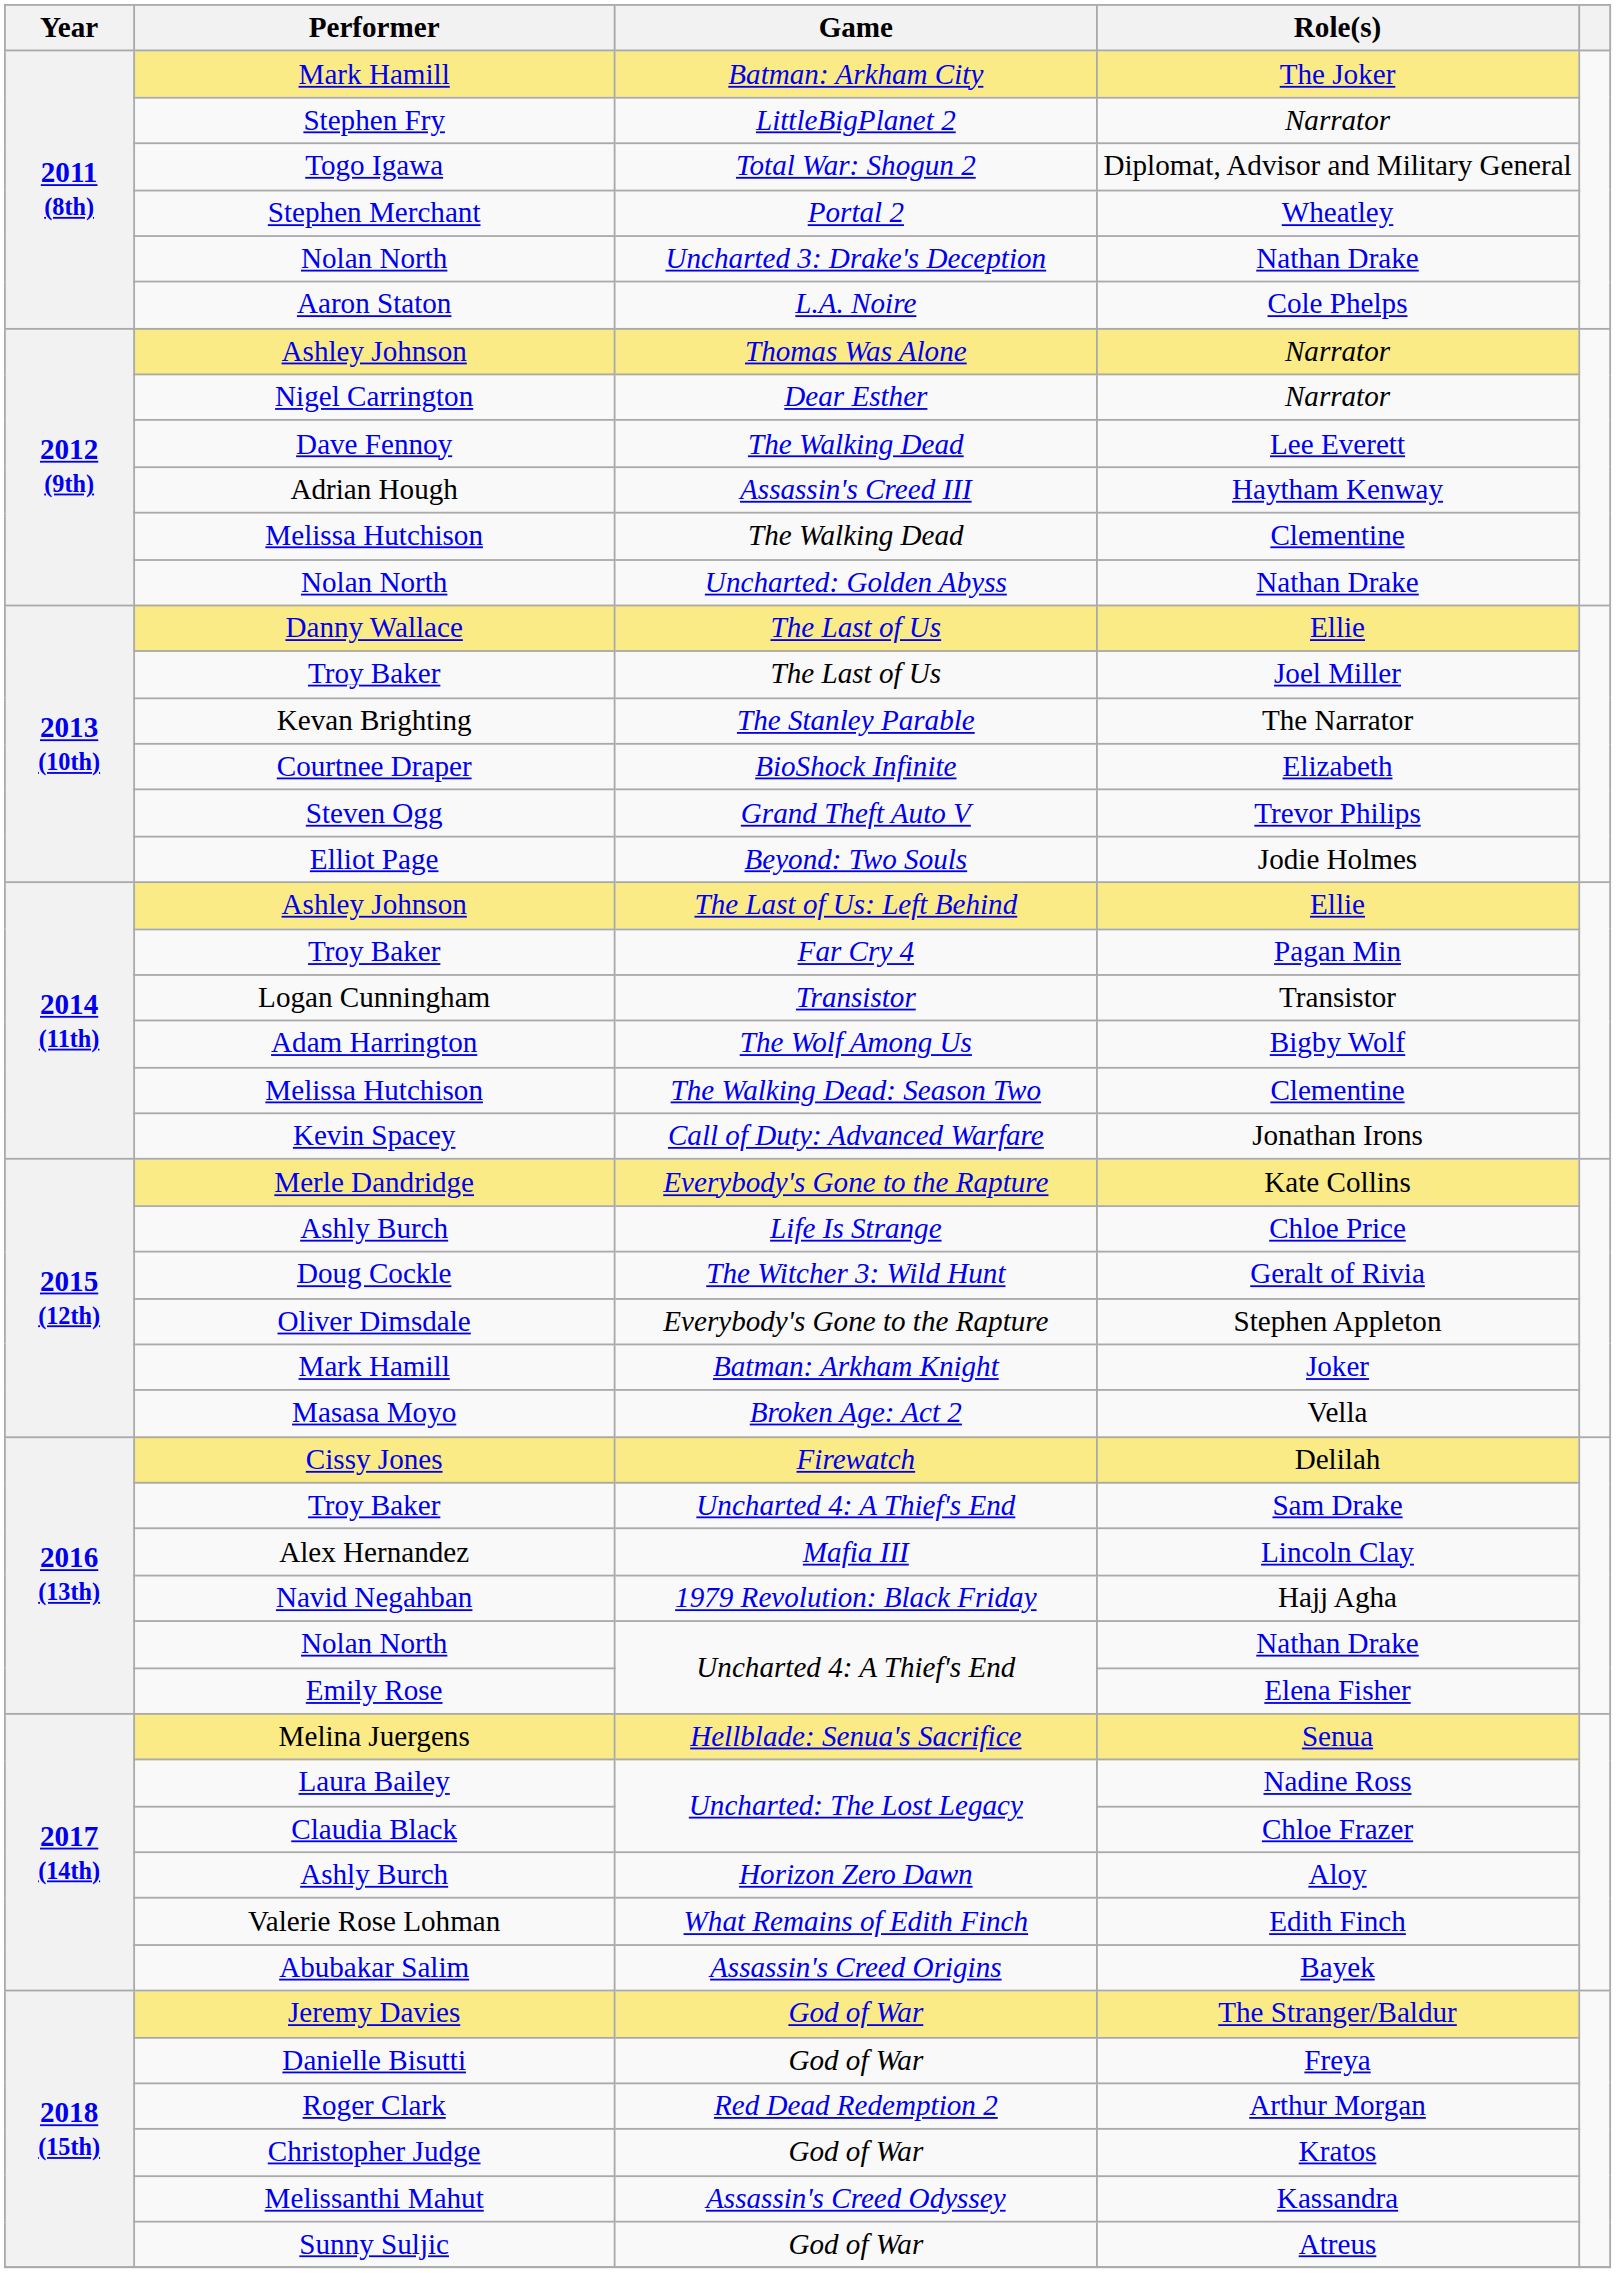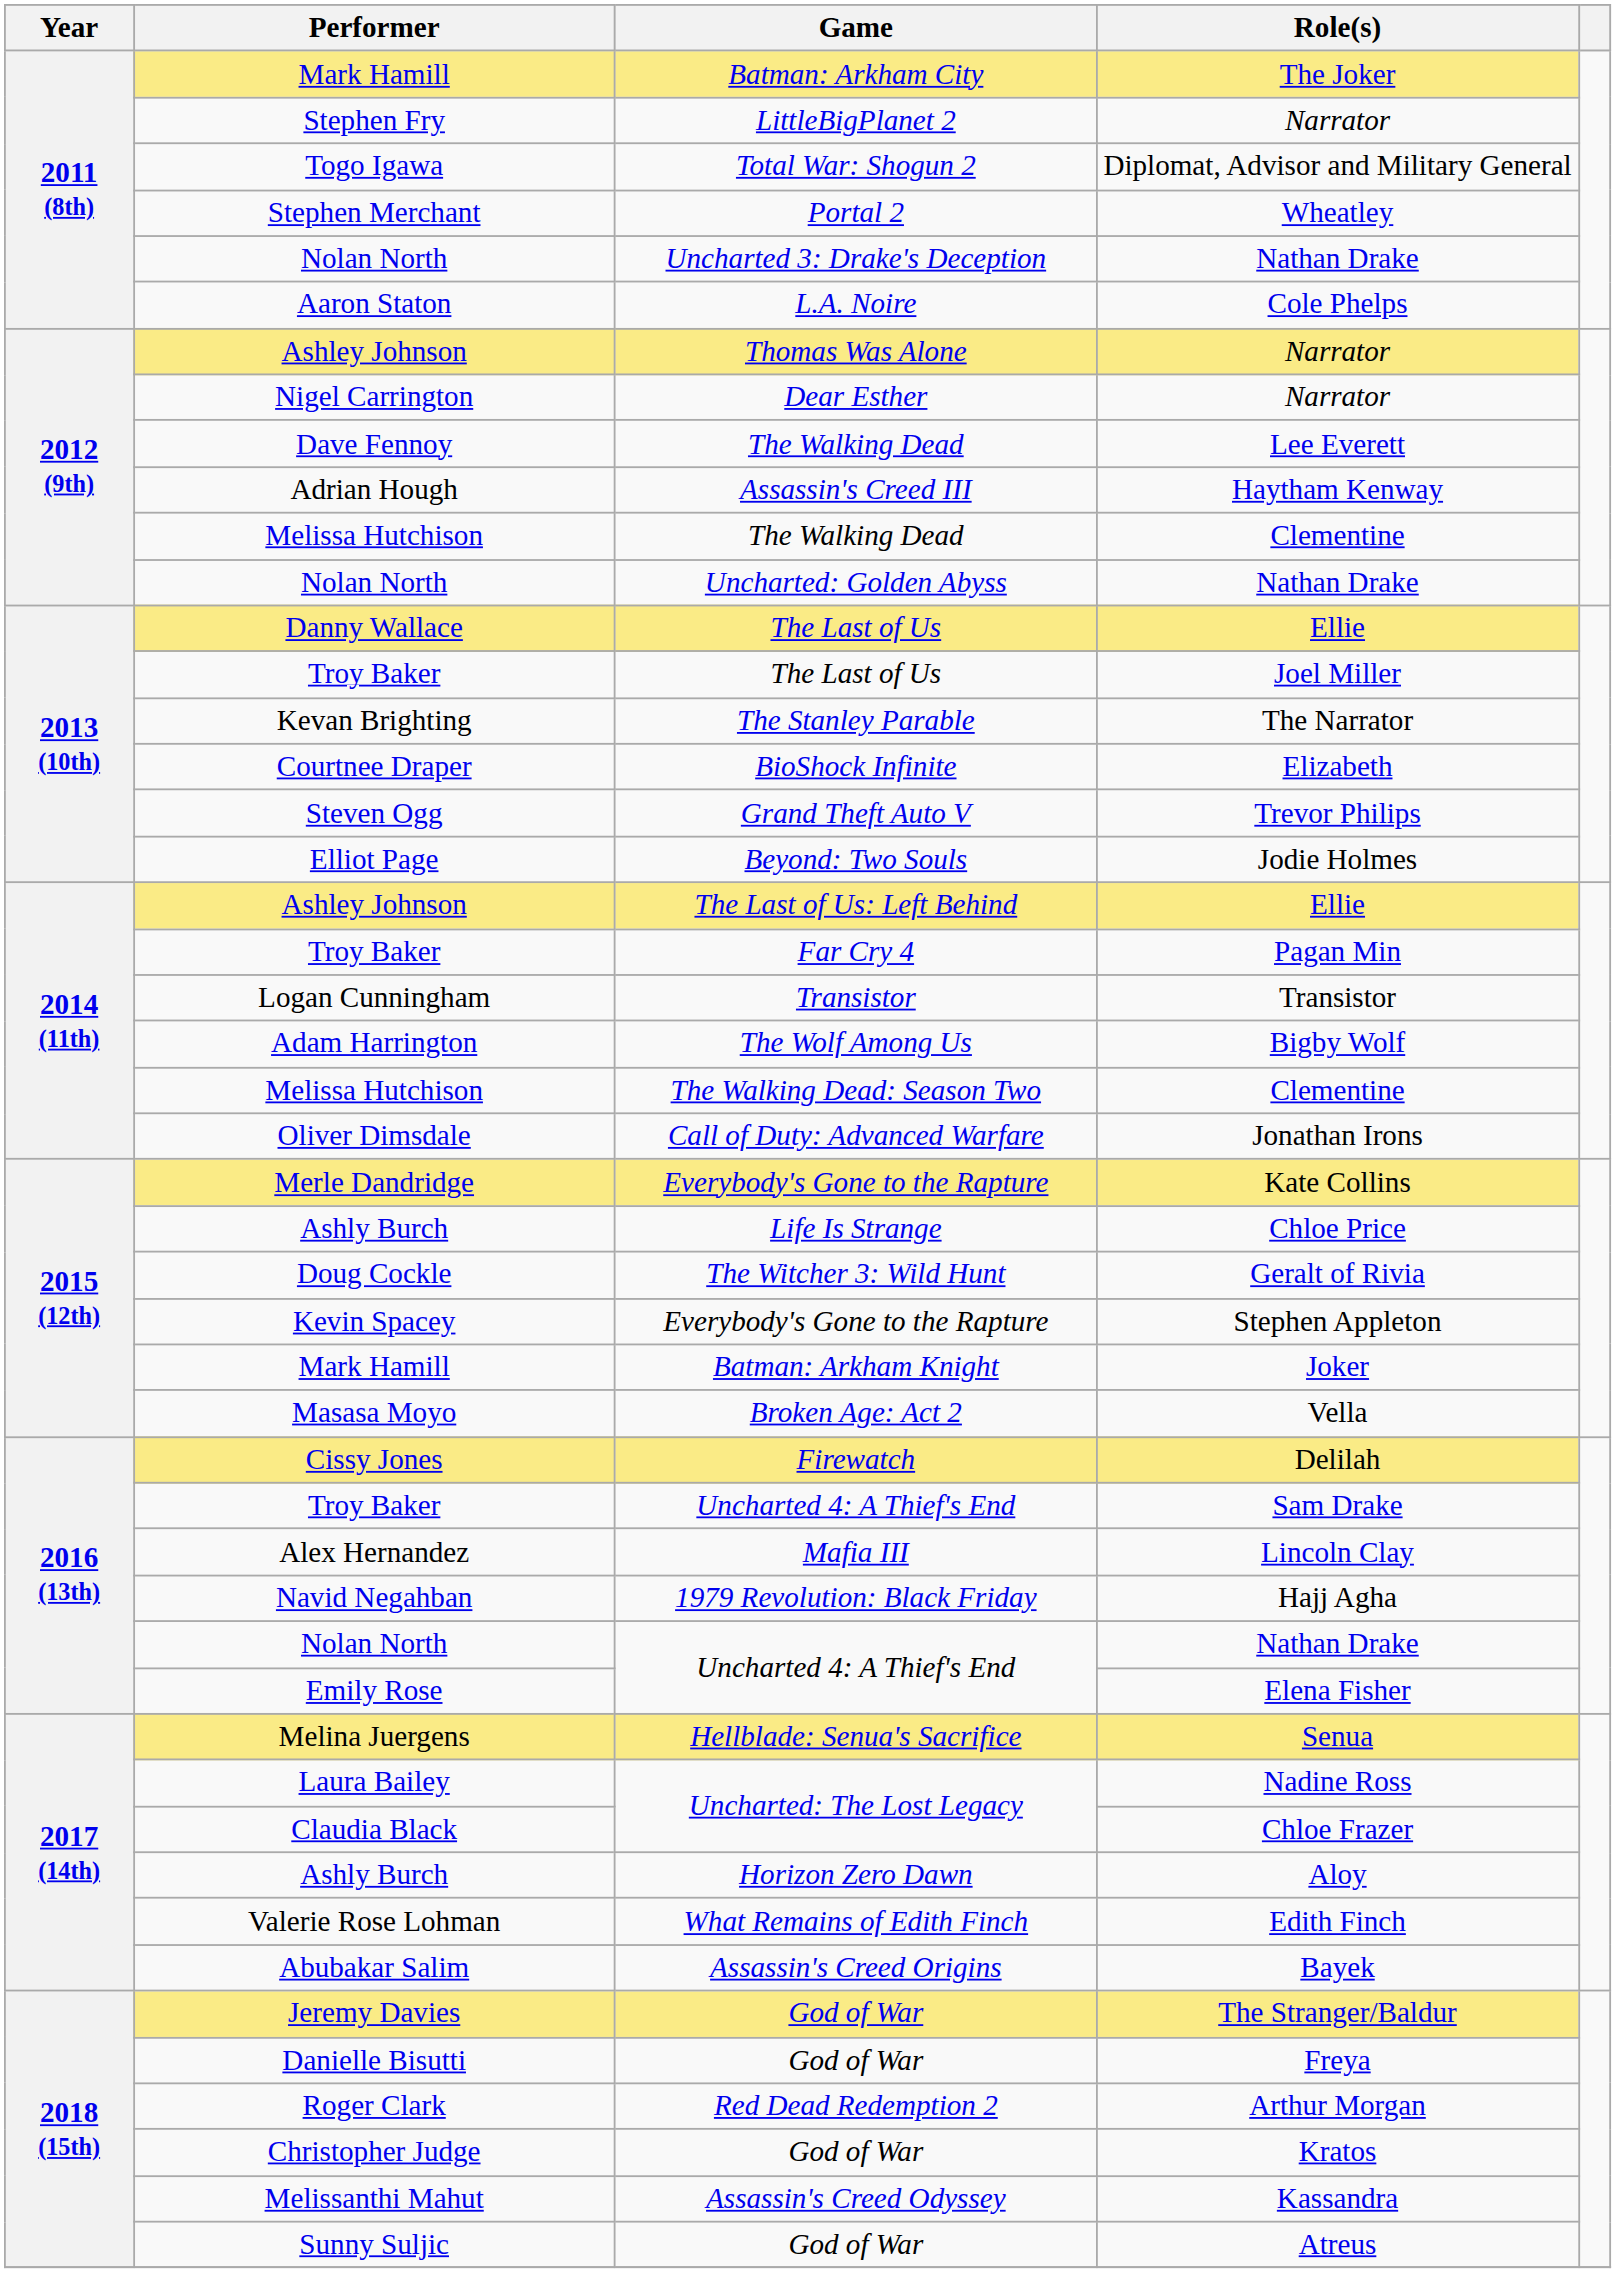 <table class="wikitable" style="text-align:center;">
 <tr style="background:#bebebe;">
 <th scope="col" style="width:8%;">Year</th>
 <th scope="col" style="width:30%;">Performer</th>
 <th scope="col" style="width:30%;">Game</th>
 <th scope="col" style="width:30%;">Role(s)</th>
 <th scope="col" style="width:2%;" class="unsortable"></th>
 </tr>
 <tr>
 <th scope="row" rowspan="6" style="text-align:center"><a href='#'>2011</a> <br><small><a href='#'>(8th)</a> </small></th>
 <td style="background:#FAEB86"><a href='#'>Mark Hamill</a></td>
 <td style="background:#FAEB86"><em><a href='#'>Batman: Arkham City</a></em></td>
 <td style="background:#FAEB86"><a href='#'>The Joker</a></td>
 <td rowspan="6"></td>
 </tr>
 <tr>
 <td><a href='#'>Stephen Fry</a></td>
 <td><em><a href='#'>LittleBigPlanet 2</a></em></td>
 <td><em>Narrator</em></td>
 </tr>
 <tr>
 <td><a href='#'>Togo Igawa</a></td>
 <td><em><a href='#'>Total War: Shogun 2</a></em></td>
 <td>Diplomat, Advisor and Military General</td>
 </tr>
 <tr>
 <td><a href='#'>Stephen Merchant</a></td>
 <td><em><a href='#'>Portal 2</a></em></td>
 <td><a href='#'>Wheatley</a></td>
 </tr>
 <tr>
 <td><a href='#'>Nolan North</a></td>
 <td><em><a href='#'>Uncharted 3: Drake's Deception</a></em></td>
 <td><a href='#'>Nathan Drake</a></td>
 </tr>
 <tr>
 <td><a href='#'>Aaron Staton</a></td>
 <td><em><a href='#'>L.A. Noire</a></em></td>
 <td><a href='#'>Cole Phelps</a></td>
 </tr>
 <tr>
 <th scope="row" rowspan="6" style="text-align:center"><a href='#'>2012</a> <br><small><a href='#'>(9th)</a> </small></th>
 <td style="background:#FAEB86"><a href='#'>Ashley Johnson</a></td>
 <td style="background:#FAEB86"><em><a href='#'>Thomas Was Alone</a></em></td>
 <td style="background:#FAEB86"><em>Narrator</em></td>
 <td rowspan="6"></td>
 </tr>
 <tr>
 <td><a href='#'>Nigel Carrington</a></td>
 <td><em><a href='#'>Dear Esther</a></em></td>
 <td><em>Narrator</em></td>
 </tr>
 <tr>
 <td><a href='#'>Dave Fennoy</a></td>
 <td><em><a href='#'>The Walking Dead</a></em></td>
 <td><a href='#'>Lee Everett</a></td>
 </tr>
 <tr>
 <td>Adrian Hough</td>
 <td><em><a href='#'>Assassin's Creed III</a></em></td>
 <td><a href='#'>Haytham Kenway</a></td>
 </tr>
 <tr>
 <td><a href='#'>Melissa Hutchison</a></td>
 <td><em>The Walking Dead</em></td>
 <td><a href='#'>Clementine</a></td>
 </tr>
 <tr>
 <td><a href='#'>Nolan North</a></td>
 <td><em><a href='#'>Uncharted: Golden Abyss</a></em></td>
 <td><a href='#'>Nathan Drake</a></td>
 </tr>
 <tr>
 <th scope="row" rowspan="6" style="text-align:center"><a href='#'>2013</a> <br><small><a href='#'>(10th)</a> </small></th>
 <td style="background:#FAEB86"><a href='#'>Danny Wallace</a></td>
 <td style="background:#FAEB86"><em><a href='#'>The Last of Us</a></em></td>
 <td style="background:#FAEB86"><a href='#'>Ellie</a></td>
 <td rowspan="6"></td>
 </tr>
 <tr>
 <td><a href='#'>Troy Baker</a></td>
 <td><em>The Last of Us</em></td>
 <td><a href='#'>Joel Miller</a></td>
 </tr>
 <tr>
 <td>Kevan Brighting</td>
 <td><em><a href='#'>The Stanley Parable</a></em></td>
 <td>The Narrator</td>
 </tr>
 <tr>
 <td><a href='#'>Courtnee Draper</a></td>
 <td><em><a href='#'>BioShock Infinite</a></em></td>
 <td><a href='#'>Elizabeth</a></td>
 </tr>
 <tr>
 <td><a href='#'>Steven Ogg</a></td>
 <td><em><a href='#'>Grand Theft Auto V</a></em></td>
 <td><a href='#'>Trevor Philips</a></td>
 </tr>
 <tr>
 <td><a href='#'>Elliot Page</a></td>
 <td><em><a href='#'>Beyond: Two Souls</a></em></td>
 <td>Jodie Holmes</td>
 </tr>
 <tr>
 <th scope="row" rowspan="6" style="text-align:center"><a href='#'>2014</a> <br><small><a href='#'>(11th)</a> </small></th>
 <td style="background:#FAEB86"><a href='#'>Ashley Johnson</a></td>
 <td style="background:#FAEB86"><em><a href='#'>The Last of Us: Left Behind</a></em></td>
 <td style="background:#FAEB86"><a href='#'>Ellie</a></td>
 <td rowspan="6"></td>
 </tr>
 <tr>
 <td><a href='#'>Troy Baker</a></td>
 <td><em><a href='#'>Far Cry 4</a></em></td>
 <td><a href='#'>Pagan Min</a></td>
 </tr>
 <tr>
 <td>Logan Cunningham</td>
 <td><em><a href='#'>Transistor</a></em></td>
 <td>Transistor</td>
 </tr>
 <tr>
 <td><a href='#'>Adam Harrington</a></td>
 <td><em><a href='#'>The Wolf Among Us</a></em></td>
 <td><a href='#'>Bigby Wolf</a></td>
 </tr>
 <tr>
 <td><a href='#'>Melissa Hutchison</a></td>
 <td><em><a href='#'>The Walking Dead: Season Two</a></em></td>
 <td><a href='#'>Clementine</a></td>
 </tr>
 <tr>
-<td><a href='#'>Kevin Spacey</a></td>
+<td><a href='#'>Oliver Dimsdale</a></td>
 <td><em><a href='#'>Call of Duty: Advanced Warfare</a></em></td>
 <td>Jonathan Irons</td>
 </tr>
 <tr>
 <th scope="row" rowspan="6" style="text-align:center"><a href='#'>2015</a> <br><small><a href='#'>(12th)</a> </small></th>
 <td style="background:#FAEB86"><a href='#'>Merle Dandridge</a></td>
 <td style="background:#FAEB86"><em><a href='#'>Everybody's Gone to the Rapture</a></em></td>
 <td style="background:#FAEB86">Kate Collins</td>
 <td rowspan="6"></td>
 </tr>
 <tr>
 <td><a href='#'>Ashly Burch</a></td>
 <td><em><a href='#'>Life Is Strange</a></em></td>
 <td><a href='#'>Chloe Price</a></td>
 </tr>
 <tr>
 <td><a href='#'>Doug Cockle</a></td>
 <td><em><a href='#'>The Witcher 3: Wild Hunt</a></em></td>
 <td><a href='#'>Geralt of Rivia</a></td>
 </tr>
 <tr>
-<td><a href='#'>Oliver Dimsdale</a></td>
+<td><a href='#'>Kevin Spacey</a></td>
 <td><em>Everybody's Gone to the Rapture</em></td>
 <td>Stephen Appleton</td>
 </tr>
 <tr>
 <td><a href='#'>Mark Hamill</a></td>
 <td><em><a href='#'>Batman: Arkham Knight</a></em></td>
 <td><a href='#'>Joker</a></td>
 </tr>
 <tr>
 <td><a href='#'>Masasa Moyo</a></td>
 <td><em><a href='#'>Broken Age: Act 2</a></em></td>
 <td>Vella</td>
 </tr>
 <tr>
 <th rowspan="6"><a href='#'>2016</a><br><small><a href='#'>(13th)</a></small></th>
 <td style="background:#FAEB86"><a href='#'>Cissy Jones</a></td>
 <td style="background:#FAEB86"><em><a href='#'>Firewatch</a></em></td>
 <td style="background:#FAEB86">Delilah</td>
 <td rowspan="6"></td>
 </tr>
 <tr>
 <td><a href='#'>Troy Baker</a></td>
 <td><em><a href='#'>Uncharted 4: A Thief's End</a></em></td>
 <td><a href='#'>Sam Drake</a></td>
 </tr>
 <tr>
 <td>Alex Hernandez</td>
 <td><em><a href='#'>Mafia III</a></em></td>
 <td><a href='#'>Lincoln Clay</a></td>
 </tr>
 <tr>
 <td><a href='#'>Navid Negahban</a></td>
 <td><em><a href='#'>1979 Revolution: Black Friday</a></em></td>
 <td>Hajj Agha</td>
 </tr>
 <tr>
 <td><a href='#'>Nolan North</a></td>
 <td rowspan="2"><em>Uncharted 4: A Thief's End</em></td>
 <td><a href='#'>Nathan Drake</a></td>
 </tr>
 <tr>
 <td><a href='#'>Emily Rose</a></td>
 <td><a href='#'>Elena Fisher</a></td>
 </tr>
 <tr>
 <th rowspan="6"><a href='#'>2017</a><br><small><a href='#'>(14th)</a></small></th>
 <td style="background:#FAEB86">Melina Juergens</td>
 <td style="background:#FAEB86"><em><a href='#'>Hellblade: Senua's Sacrifice</a></em></td>
 <td style="background:#FAEB86"><a href='#'>Senua</a></td>
 <td rowspan="6"></td>
 </tr>
 <tr>
 <td><a href='#'>Laura Bailey</a></td>
 <td rowspan="2"><em><a href='#'>Uncharted: The Lost Legacy</a></em></td>
 <td><a href='#'>Nadine Ross</a></td>
 </tr>
 <tr>
 <td><a href='#'>Claudia Black</a></td>
 <td><a href='#'>Chloe Frazer</a></td>
 </tr>
 <tr>
 <td><a href='#'>Ashly Burch</a></td>
 <td><em><a href='#'>Horizon Zero Dawn</a></em></td>
 <td><a href='#'>Aloy</a></td>
 </tr>
 <tr>
 <td>Valerie Rose Lohman</td>
 <td><em><a href='#'>What Remains of Edith Finch</a></em></td>
 <td><a href='#'>Edith Finch</a></td>
 </tr>
 <tr>
 <td><a href='#'>Abubakar Salim</a></td>
 <td><em><a href='#'>Assassin's Creed Origins</a></em></td>
 <td><a href='#'>Bayek</a></td>
 </tr>
 <tr>
 <th rowspan="6"><a href='#'>2018</a><br><small><a href='#'>(15th)</a></small></th>
 <td style="background:#FAEB86"><a href='#'>Jeremy Davies</a></td>
 <td style="background:#FAEB86"><em><a href='#'>God of War</a></em></td>
 <td style="background:#FAEB86"><a href='#'>The Stranger/Baldur</a></td>
 <td rowspan="6"></td>
 </tr>
 <tr>
 <td><a href='#'>Danielle Bisutti</a></td>
 <td><em>God of War</em></td>
 <td><a href='#'>Freya</a></td>
 </tr>
 <tr>
 <td><a href='#'>Roger Clark</a></td>
 <td><em><a href='#'>Red Dead Redemption 2</a></em></td>
 <td><a href='#'>Arthur Morgan</a></td>
 </tr>
 <tr>
 <td><a href='#'>Christopher Judge</a></td>
 <td><em>God of War</em></td>
 <td><a href='#'>Kratos</a></td>
 </tr>
 <tr>
 <td><a href='#'>Melissanthi Mahut</a></td>
 <td><em><a href='#'>Assassin's Creed Odyssey</a></em></td>
 <td><a href='#'>Kassandra</a></td>
 </tr>
 <tr>
 <td><a href='#'>Sunny Suljic</a></td>
 <td><em>God of War</em></td>
 <td><a href='#'>Atreus</a></td>
 </tr>
 <tr>
 </tr>
 </table>
